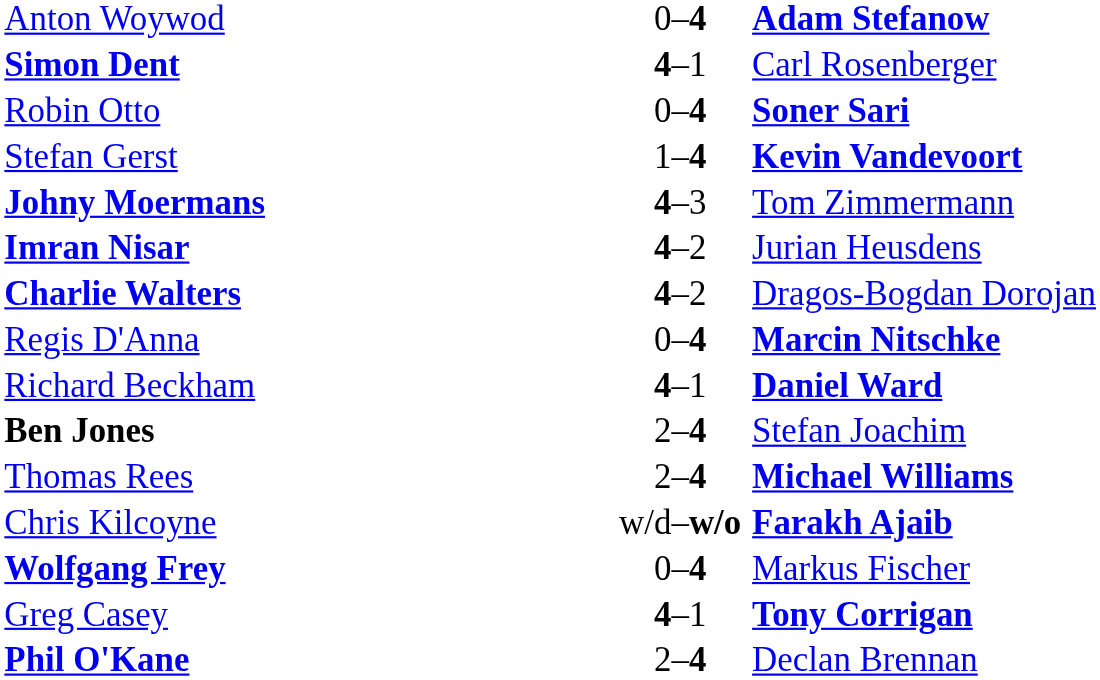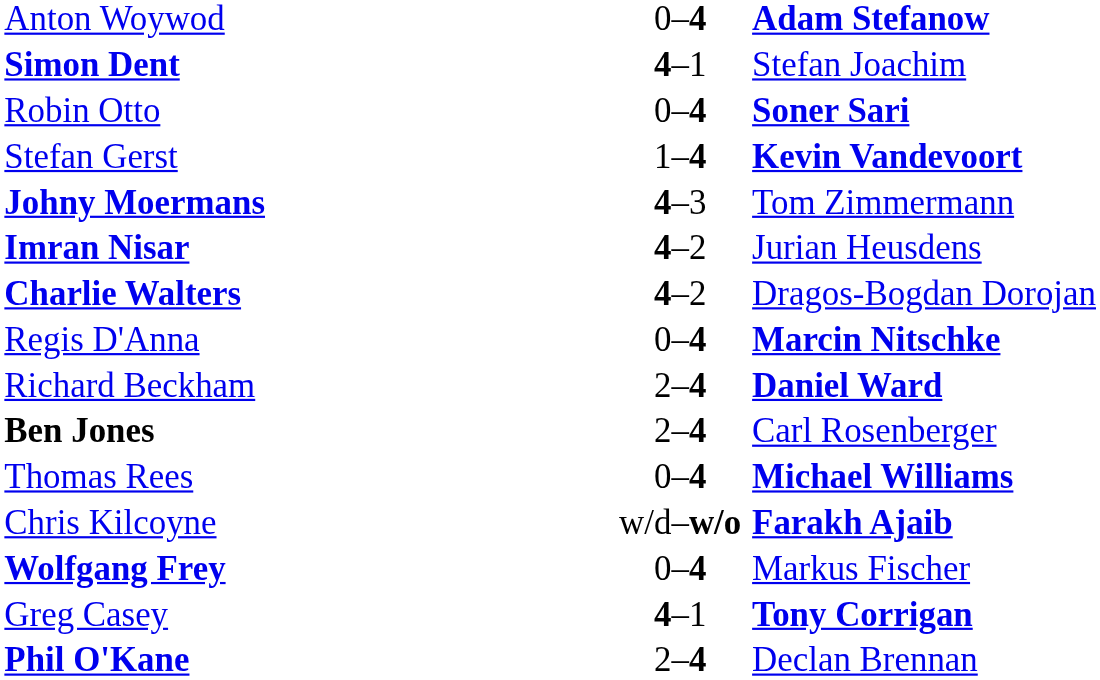 <table width="100%" cellspacing="1">
 <tr>
 <th width=45%></th>
 <th width=10%></th>
 <th width=45%></th>
 </tr>
 <tr>
 <td> <a href='#'>Anton Woywod</a></td>
 <td align="center">0–<strong>4</strong></td>
 <td> <strong><a href='#'>Adam Stefanow</a></strong></td>
 </tr>
 <tr>
 <td> <strong><a href='#'>Simon Dent</a></strong></td>
 <td align="center"><strong>4</strong>–1</td>
-<td> <a href='#'>Carl Rosenberger</a></td>
+<td> <a href='#'>Stefan Joachim</a></td>
 </tr>
 <tr>
 <td> <a href='#'>Robin Otto</a></td>
 <td align="center">0–<strong>4</strong></td>
 <td> <strong><a href='#'>Soner Sari</a></strong></td>
 </tr>
 <tr>
 <td> <a href='#'>Stefan Gerst</a></td>
 <td align="center">1–<strong>4</strong></td>
 <td> <strong><a href='#'>Kevin Vandevoort</a></strong></td>
 </tr>
 <tr>
 <td> <strong><a href='#'>Johny Moermans</a></strong></td>
 <td align="center"><strong>4</strong>–3</td>
 <td> <a href='#'>Tom Zimmermann</a></td>
 </tr>
 <tr>
 <td> <strong><a href='#'>Imran Nisar</a></strong></td>
 <td align="center"><strong>4</strong>–2</td>
 <td> <a href='#'>Jurian Heusdens</a></td>
 </tr>
 <tr>
 <td> <strong><a href='#'>Charlie Walters</a></strong></td>
 <td align="center"><strong>4</strong>–2</td>
 <td> <a href='#'>Dragos-Bogdan Dorojan</a></td>
 </tr>
 <tr>
 <td> <a href='#'>Regis D'Anna</a></td>
 <td align="center">0–<strong>4</strong></td>
 <td> <strong><a href='#'>Marcin Nitschke</a></strong></td>
 </tr>
 <tr>
 <td> <a href='#'>Richard Beckham</a></td>
-<td align="center"><strong>4</strong>–1</td>
+<td align="center">2–<strong>4</strong></td>
 <td> <strong><a href='#'>Daniel Ward</a></strong></td>
 </tr>
 <tr>
 <td> <strong>Ben Jones</strong></td>
 <td align="center">2–<strong>4</strong></td>
-<td> <a href='#'>Stefan Joachim</a></td>
+<td> <a href='#'>Carl Rosenberger</a></td>
 </tr>
 <tr>
 <td> <a href='#'>Thomas Rees</a></td>
-<td align="center">2–<strong>4</strong></td>
+<td align="center">0–<strong>4</strong></td>
 <td> <strong><a href='#'>Michael Williams</a></strong></td>
 </tr>
 <tr>
 <td> <a href='#'>Chris Kilcoyne</a></td>
 <td align="center">w/d–<strong>w/o</strong></td>
 <td> <strong><a href='#'>Farakh Ajaib</a></strong></td>
 </tr>
 <tr>
 <td> <strong><a href='#'>Wolfgang Frey</a></strong></td>
 <td align="center">0–<strong>4</strong></td>
 <td> <a href='#'>Markus Fischer</a></td>
 </tr>
 <tr>
 <td> <a href='#'>Greg Casey</a></td>
 <td align="center"><strong>4</strong>–1</td>
 <td> <strong><a href='#'>Tony Corrigan</a></strong></td>
 </tr>
 <tr ]>
 <td> <strong><a href='#'>Phil O'Kane</a></strong></td>
 <td align="center">2–<strong>4</strong></td>
 <td> <a href='#'>Declan Brennan</a></td>
 </tr>
 </table>
